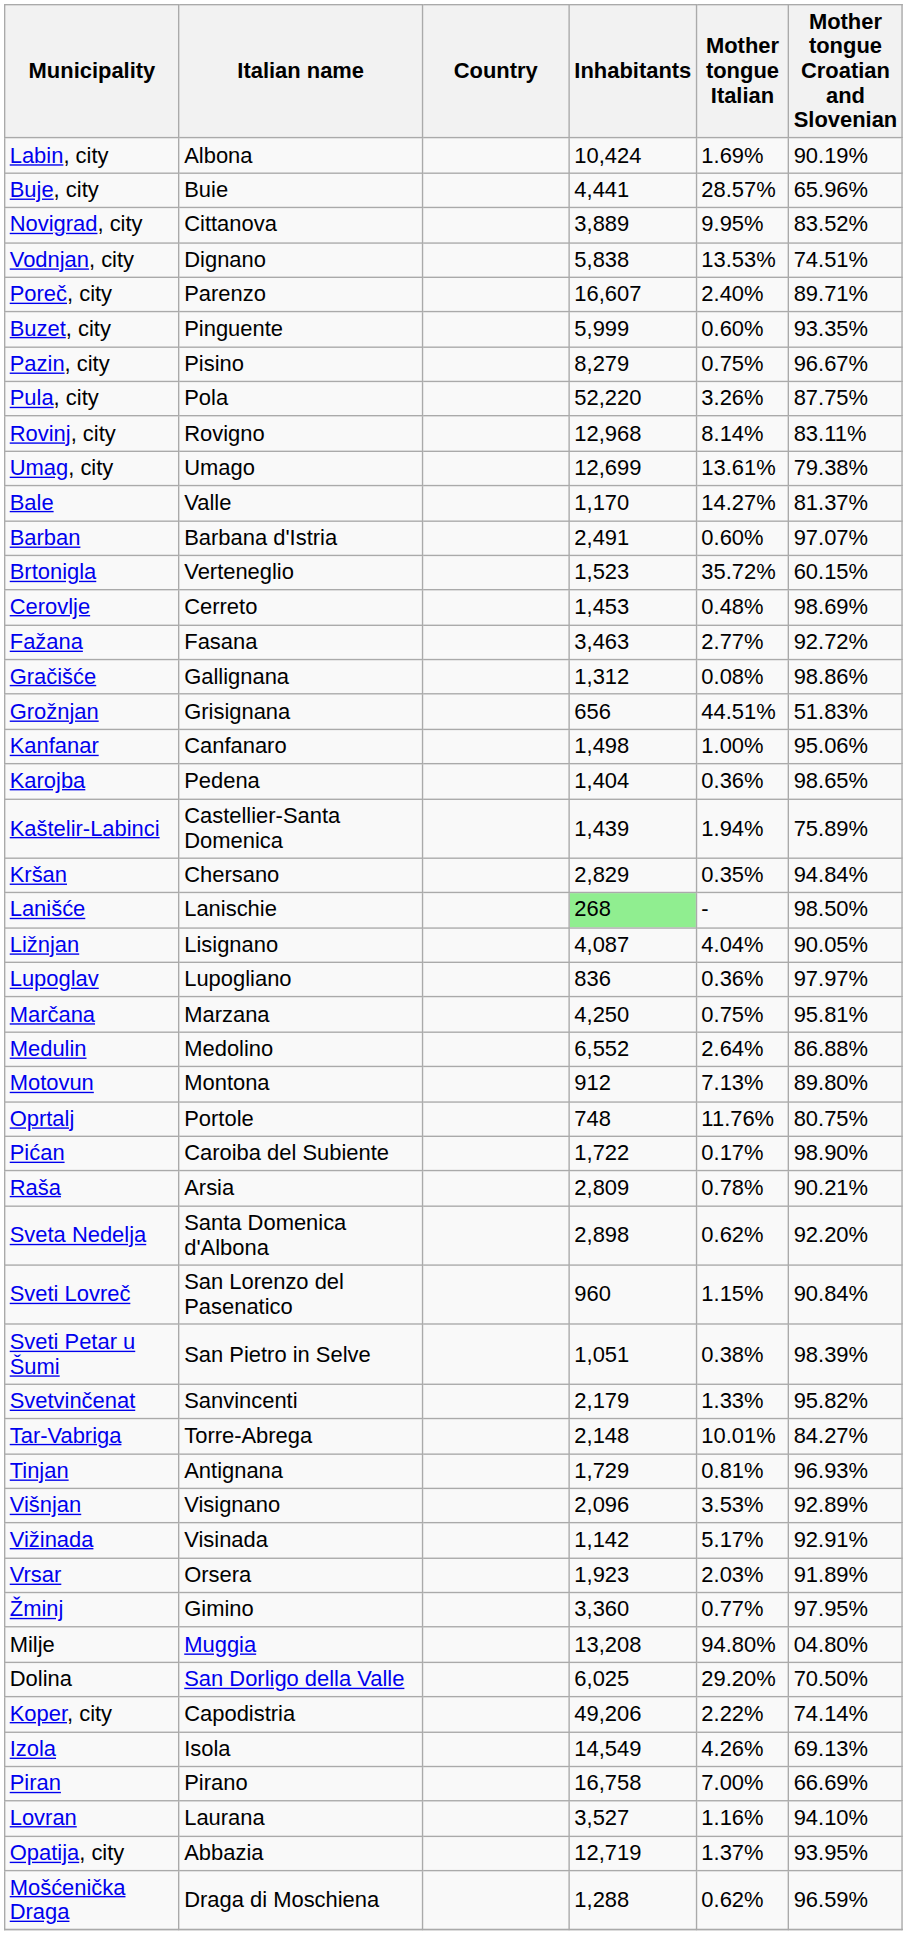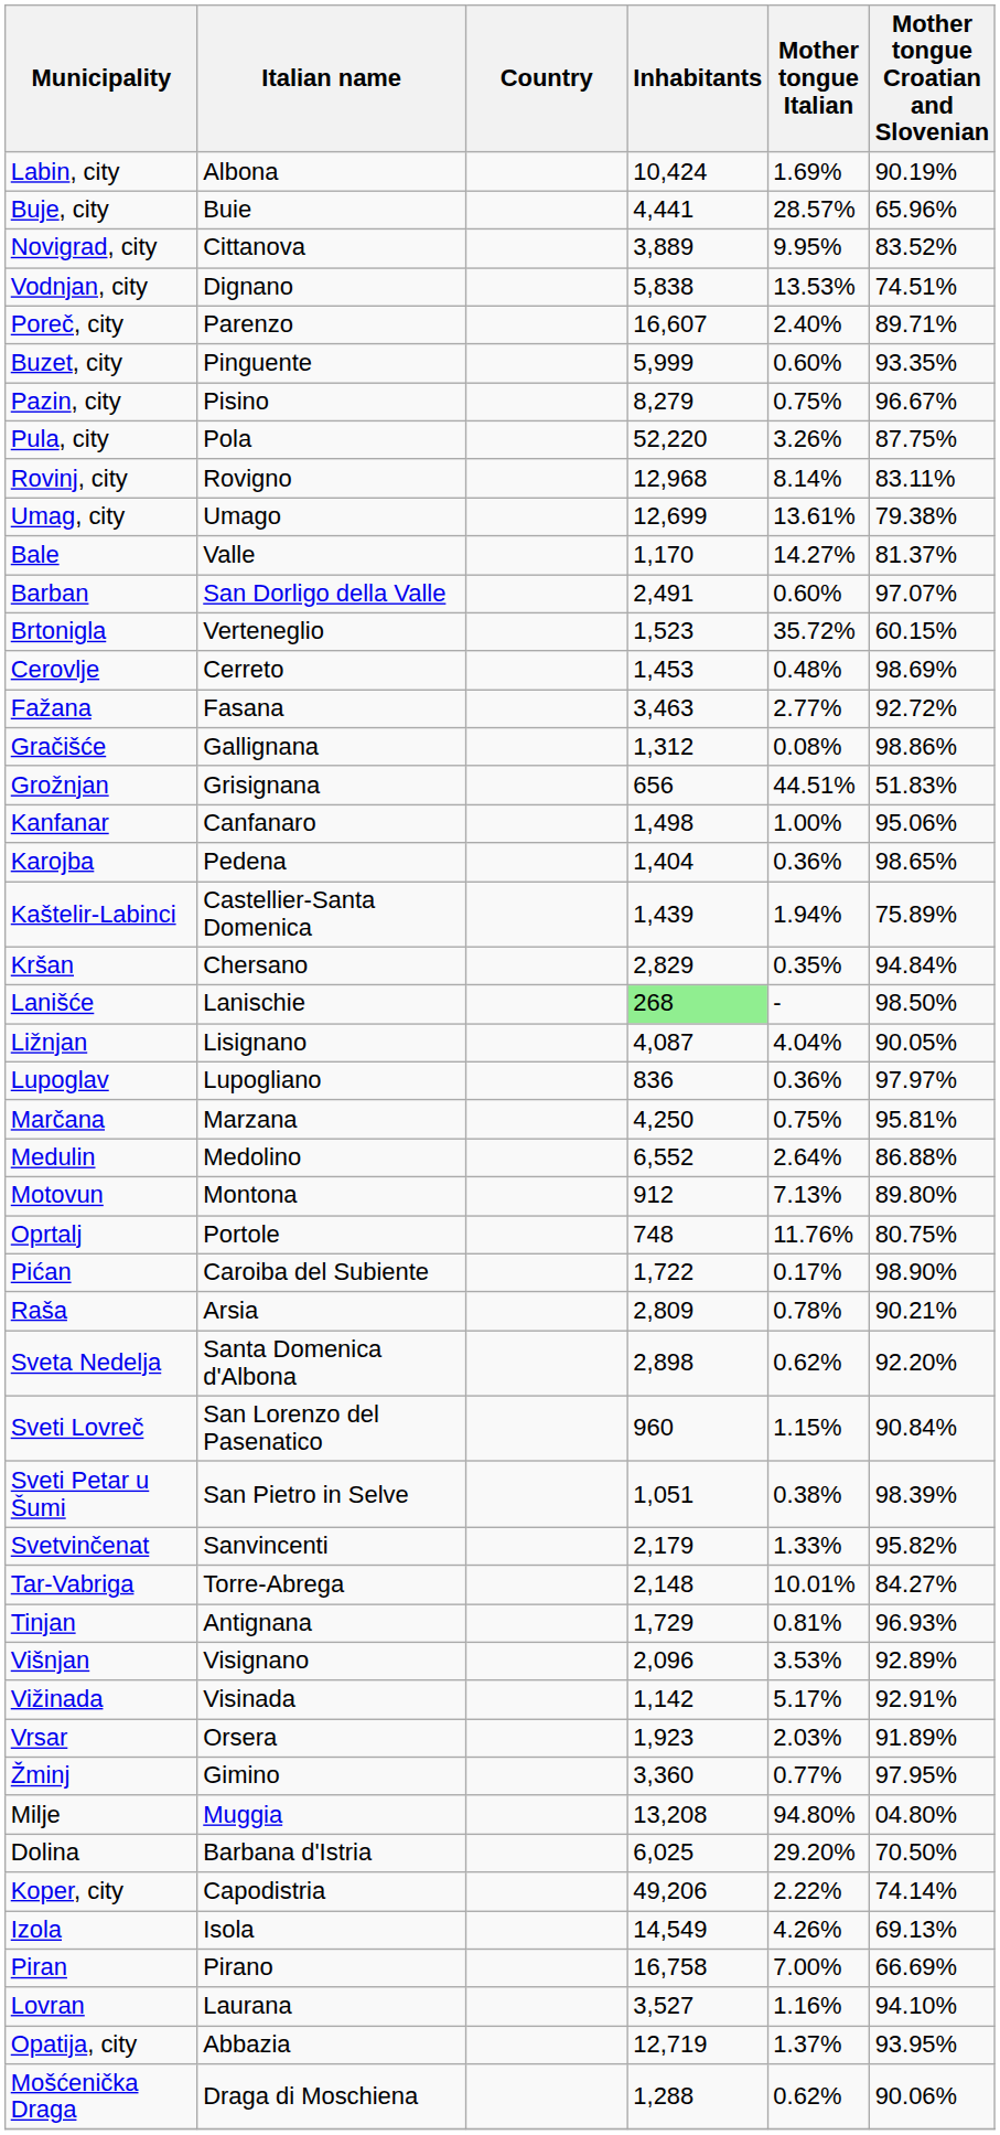 <table class="sortable wikitable">
 <tr>
 <th width="120">Municipality</th>
 <th width="170">Italian name</th>
 <th width="100">Country</th>
 <th width="60">Inhabitants</th>
 <th width="60">Mother tongue Italian</th>
 <th width="60">Mother tongue Croatian and Slovenian</th>
 </tr>
 <tr>
 <td><a href='#'>Labin</a>, city</td>
 <td>Albona</td>
 <td></td>
 <td>10,424</td>
 <td>1.69%</td>
 <td>90.19%</td>
 </tr>
 <tr>
 <td><a href='#'>Buje</a>, city</td>
 <td>Buie</td>
 <td></td>
 <td>4,441</td>
 <td>28.57%</td>
 <td>65.96%</td>
 </tr>
 <tr>
 <td><a href='#'>Novigrad</a>, city</td>
 <td>Cittanova</td>
 <td></td>
 <td>3,889</td>
 <td>9.95%</td>
 <td>83.52%</td>
 </tr>
 <tr --->
 <td><a href='#'>Vodnjan</a>, city</td>
 <td>Dignano</td>
 <td></td>
 <td>5,838</td>
 <td>13.53%</td>
 <td>74.51%</td>
 </tr>
 <tr --->
 <td><a href='#'>Poreč</a>, city</td>
 <td>Parenzo</td>
 <td></td>
 <td>16,607</td>
 <td>2.40%</td>
 <td>89.71%</td>
 </tr>
 <tr --->
 <td><a href='#'>Buzet</a>, city</td>
 <td>Pinguente</td>
 <td></td>
 <td>5,999</td>
 <td>0.60%</td>
 <td>93.35%</td>
 </tr>
 <tr --->
 <td><a href='#'>Pazin</a>, city</td>
 <td>Pisino</td>
 <td></td>
 <td>8,279</td>
 <td>0.75%</td>
 <td>96.67%</td>
 </tr>
 <tr --->
 <td><a href='#'>Pula</a>, city</td>
 <td>Pola</td>
 <td></td>
 <td>52,220</td>
 <td>3.26%</td>
 <td>87.75%</td>
 </tr>
 <tr --->
 <td><a href='#'>Rovinj</a>, city</td>
 <td>Rovigno</td>
 <td></td>
 <td>12,968</td>
 <td>8.14%</td>
 <td>83.11%</td>
 </tr>
 <tr --->
 <td><a href='#'>Umag</a>, city</td>
 <td>Umago</td>
 <td></td>
 <td>12,699</td>
 <td>13.61%</td>
 <td>79.38%</td>
 </tr>
 <tr>
 <td><a href='#'>Bale</a></td>
 <td>Valle</td>
 <td></td>
 <td>1,170</td>
 <td>14.27%</td>
 <td>81.37%</td>
 </tr>
 <tr>
 <td><a href='#'>Barban</a></td>
-<td>Barbana d'Istria</td>
+<td><a href='#'>San Dorligo della Valle</a></td>
 <td></td>
 <td>2,491</td>
 <td>0.60%</td>
 <td>97.07%</td>
 </tr>
 <tr>
 <td><a href='#'>Brtonigla</a></td>
 <td>Verteneglio</td>
 <td></td>
 <td>1,523</td>
 <td>35.72%</td>
 <td>60.15%</td>
 </tr>
 <tr>
 <td><a href='#'>Cerovlje</a></td>
 <td>Cerreto</td>
 <td></td>
 <td>1,453</td>
 <td>0.48%</td>
 <td>98.69%</td>
 </tr>
 <tr>
 <td><a href='#'>Fažana</a></td>
 <td>Fasana</td>
 <td></td>
 <td>3,463</td>
 <td>2.77%</td>
 <td>92.72%</td>
 </tr>
 <tr>
 <td><a href='#'>Gračišće</a></td>
 <td>Gallignana</td>
 <td></td>
 <td>1,312</td>
 <td>0.08%</td>
 <td>98.86%</td>
 </tr>
 <tr>
 <td><a href='#'>Grožnjan</a></td>
 <td>Grisignana</td>
 <td></td>
 <td>656</td>
 <td>44.51%</td>
 <td>51.83%</td>
 </tr>
 <tr>
 <td><a href='#'>Kanfanar</a></td>
 <td>Canfanaro</td>
 <td></td>
 <td>1,498</td>
 <td>1.00%</td>
 <td>95.06%</td>
 </tr>
 <tr>
 <td><a href='#'>Karojba</a></td>
 <td>Pedena</td>
 <td></td>
 <td>1,404</td>
 <td>0.36%</td>
 <td>98.65%</td>
 </tr>
 <tr>
 <td><a href='#'>Kaštelir-Labinci</a></td>
 <td>Castellier-Santa Domenica</td>
 <td></td>
 <td>1,439</td>
 <td>1.94%</td>
 <td>75.89%</td>
 </tr>
 <tr>
 <td><a href='#'>Kršan</a></td>
 <td>Chersano</td>
 <td></td>
 <td>2,829</td>
 <td>0.35%</td>
 <td>94.84%</td>
 </tr>
 <tr>
 <td><a href='#'>Lanišće</a></td>
 <td>Lanischie</td>
 <td></td>
 <td style="background: lightgreen;">268</td>
 <td>-</td>
 <td>98.50%</td>
 </tr>
 <tr>
 <td><a href='#'>Ližnjan</a></td>
 <td>Lisignano</td>
 <td></td>
 <td>4,087</td>
 <td>4.04%</td>
 <td>90.05%</td>
 </tr>
 <tr>
 <td><a href='#'>Lupoglav</a></td>
 <td>Lupogliano</td>
 <td></td>
 <td>836</td>
 <td>0.36%</td>
 <td>97.97%</td>
 </tr>
 <tr>
 <td><a href='#'>Marčana</a></td>
 <td>Marzana</td>
 <td></td>
 <td>4,250</td>
 <td>0.75%</td>
 <td>95.81%</td>
 </tr>
 <tr>
 <td><a href='#'>Medulin</a></td>
 <td>Medolino</td>
 <td></td>
 <td>6,552</td>
 <td>2.64%</td>
 <td>86.88%</td>
 </tr>
 <tr>
 <td><a href='#'>Motovun</a></td>
 <td>Montona</td>
 <td></td>
 <td>912</td>
 <td>7.13%</td>
 <td>89.80%</td>
 </tr>
 <tr>
 <td><a href='#'>Oprtalj</a></td>
 <td>Portole</td>
 <td></td>
 <td>748</td>
 <td>11.76%</td>
 <td>80.75%</td>
 </tr>
 <tr>
 <td><a href='#'>Pićan</a></td>
 <td>Caroiba del Subiente</td>
 <td></td>
 <td>1,722</td>
 <td>0.17%</td>
 <td>98.90%</td>
 </tr>
 <tr>
 <td><a href='#'>Raša</a></td>
 <td>Arsia</td>
 <td></td>
 <td>2,809</td>
 <td>0.78%</td>
 <td>90.21%</td>
 </tr>
 <tr>
 <td><a href='#'>Sveta Nedelja</a></td>
 <td>Santa Domenica d'Albona</td>
 <td></td>
 <td>2,898</td>
 <td>0.62%</td>
 <td>92.20%</td>
 </tr>
 <tr>
 <td><a href='#'>Sveti Lovreč</a></td>
 <td>San Lorenzo del Pasenatico</td>
 <td></td>
 <td>960</td>
 <td>1.15%</td>
 <td>90.84%</td>
 </tr>
 <tr>
 <td><a href='#'>Sveti Petar u Šumi</a></td>
 <td>San Pietro in Selve</td>
 <td></td>
 <td>1,051</td>
 <td>0.38%</td>
 <td>98.39%</td>
 </tr>
 <tr>
 <td><a href='#'>Svetvinčenat</a></td>
 <td>Sanvincenti</td>
 <td></td>
 <td>2,179</td>
 <td>1.33%</td>
 <td>95.82%</td>
 </tr>
 <tr>
 <td><a href='#'>Tar-Vabriga</a></td>
 <td>Torre-Abrega</td>
 <td></td>
 <td>2,148</td>
 <td>10.01%</td>
 <td>84.27%</td>
 </tr>
 <tr>
 <td><a href='#'>Tinjan</a></td>
 <td>Antignana</td>
 <td></td>
 <td>1,729</td>
 <td>0.81%</td>
 <td>96.93%</td>
 </tr>
 <tr>
 <td><a href='#'>Višnjan</a></td>
 <td>Visignano</td>
 <td></td>
 <td>2,096</td>
 <td>3.53%</td>
 <td>92.89%</td>
 </tr>
 <tr>
 <td><a href='#'>Vižinada</a></td>
 <td>Visinada</td>
 <td></td>
 <td>1,142</td>
 <td>5.17%</td>
 <td>92.91%</td>
 </tr>
 <tr>
 <td><a href='#'>Vrsar</a></td>
 <td>Orsera</td>
 <td></td>
 <td>1,923</td>
 <td>2.03%</td>
 <td>91.89%</td>
 </tr>
 <tr>
 <td><a href='#'>Žminj</a></td>
 <td>Gimino</td>
 <td></td>
 <td>3,360</td>
 <td>0.77%</td>
 <td>97.95%</td>
 </tr>
 <tr>
 <td>Milje</td>
 <td><a href='#'>Muggia</a></td>
 <td></td>
 <td>13,208</td>
 <td>94.80%</td>
 <td>04.80%</td>
 </tr>
 <tr>
 <td>Dolina</td>
-<td><a href='#'>San Dorligo della Valle</a></td>
+<td>Barbana d'Istria</td>
 <td></td>
 <td>6,025</td>
 <td>29.20%</td>
 <td>70.50%</td>
 </tr>
 <tr>
 <td><a href='#'>Koper</a>, city</td>
 <td>Capodistria</td>
 <td></td>
 <td>49,206</td>
 <td>2.22%</td>
 <td>74.14%</td>
 </tr>
 <tr>
 <td><a href='#'>Izola</a></td>
 <td>Isola</td>
 <td></td>
 <td>14,549</td>
 <td>4.26%</td>
 <td>69.13%</td>
 </tr>
 <tr>
 <td><a href='#'>Piran</a></td>
 <td>Pirano</td>
 <td></td>
 <td>16,758</td>
 <td>7.00%</td>
 <td>66.69%</td>
 </tr>
 <tr>
 <td><a href='#'>Lovran</a></td>
 <td>Laurana</td>
 <td></td>
 <td>3,527</td>
 <td>1.16%</td>
 <td>94.10%</td>
 </tr>
 <tr>
 <td><a href='#'>Opatija</a>, city</td>
 <td>Abbazia</td>
 <td></td>
 <td>12,719</td>
 <td>1.37%</td>
 <td>93.95%</td>
 </tr>
 <tr>
 <td><a href='#'>Mošćenička Draga</a></td>
 <td>Draga di Moschiena</td>
 <td></td>
 <td>1,288</td>
 <td>0.62%</td>
-<td>96.59%</td>
+<td>90.06%</td>
 </tr>
 <tr>
 </tr>
 </table>
